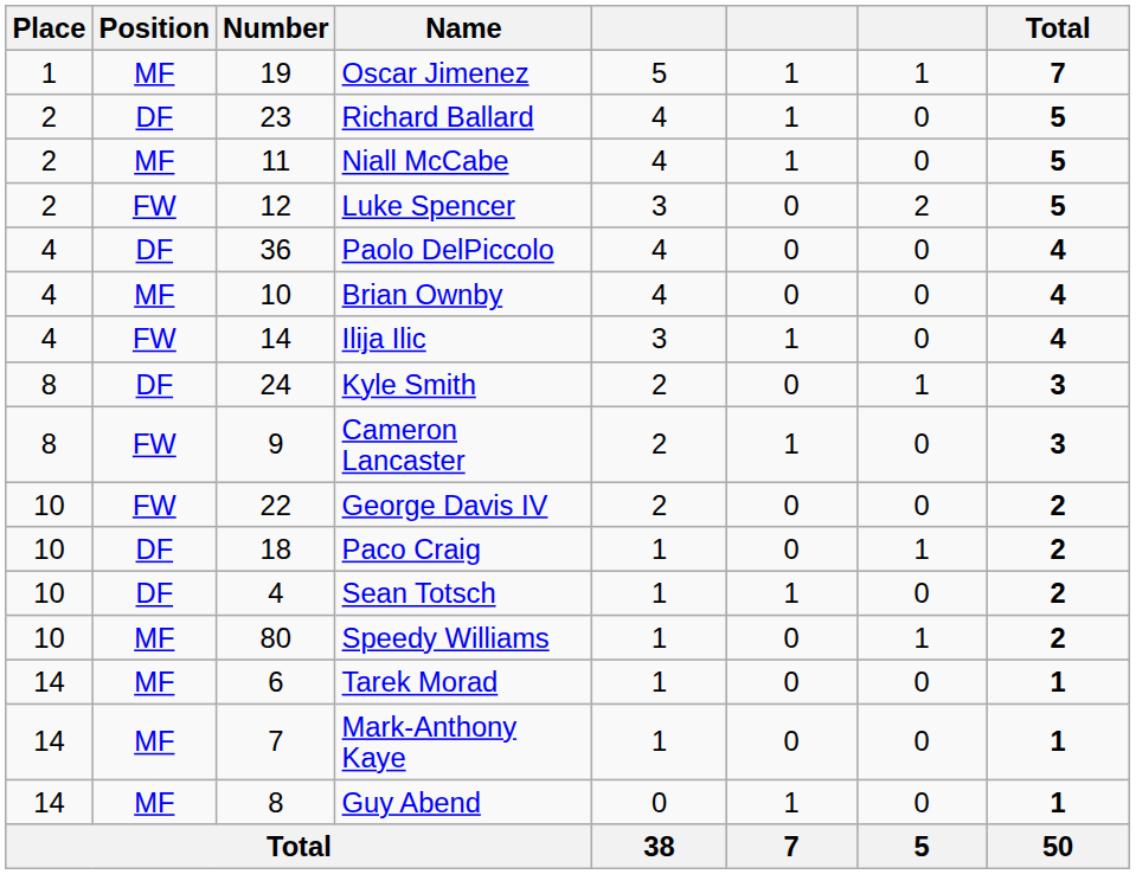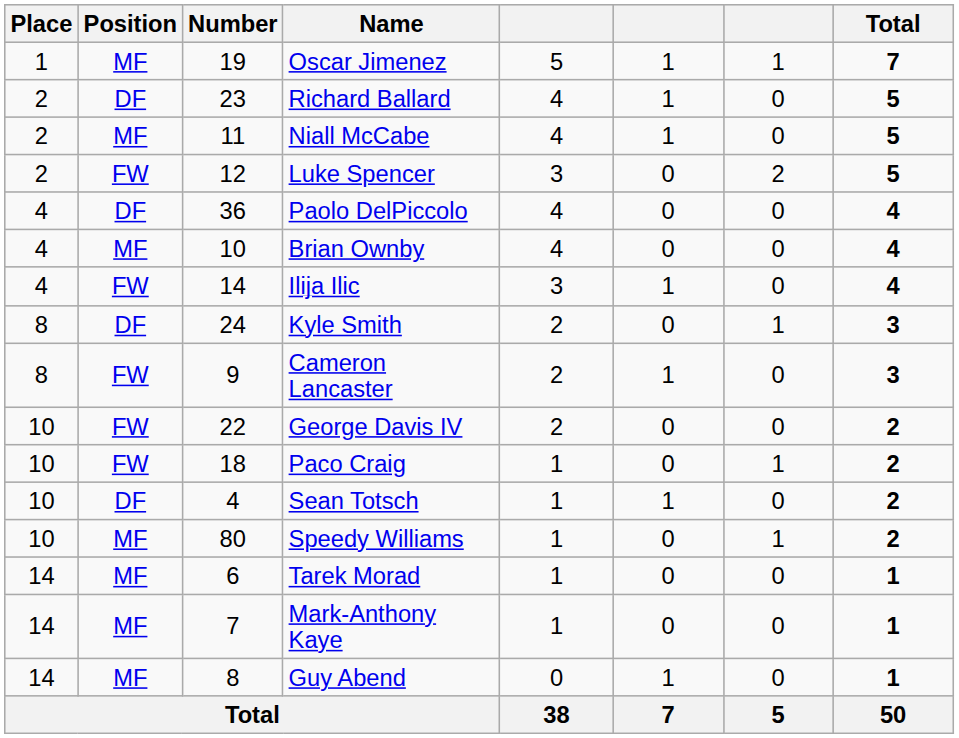 <table class="wikitable sortable" style="font-size: 95%; text-align: center;">
 <tr>
 <th width=40>Place</th>
 <th width=40>Position</th>
 <th width=40>Number</th>
 <th width=150>Name</th>
 <th width=80></th>
 <th width=80></th>
 <th width=80></th>
 <th width=80>Total</th>
 </tr>
 <tr>
 <td>1</td>
 <td><a href='#'>MF</a></td>
 <td>19</td>
 <td align=left> <a href='#'>Oscar Jimenez</a></td>
 <td>5</td>
 <td>1</td>
 <td>1</td>
 <td><strong>7</strong></td>
 </tr>
 <tr>
 <td>2</td>
 <td><a href='#'>DF</a></td>
 <td>23</td>
 <td align=left> <a href='#'>Richard Ballard</a></td>
 <td>4</td>
 <td>1</td>
 <td>0</td>
 <td><strong>5</strong></td>
 </tr>
 <tr>
 <td>2</td>
 <td><a href='#'>MF</a></td>
 <td>11</td>
 <td align=left> <a href='#'>Niall McCabe</a></td>
 <td>4</td>
 <td>1</td>
 <td>0</td>
 <td><strong>5</strong></td>
 </tr>
 <tr>
 <td>2</td>
 <td><a href='#'>FW</a></td>
 <td>12</td>
 <td align=left> <a href='#'>Luke Spencer</a></td>
 <td>3</td>
 <td>0</td>
 <td>2</td>
 <td><strong>5</strong></td>
 </tr>
 <tr>
 <td>4</td>
 <td><a href='#'>DF</a></td>
 <td>36</td>
 <td align=left> <a href='#'>Paolo DelPiccolo</a></td>
 <td>4</td>
 <td>0</td>
 <td>0</td>
 <td><strong>4</strong></td>
 </tr>
 <tr>
 <td>4</td>
 <td><a href='#'>MF</a></td>
 <td>10</td>
 <td align=left> <a href='#'>Brian Ownby</a></td>
 <td>4</td>
 <td>0</td>
 <td>0</td>
 <td><strong>4</strong></td>
 </tr>
 <tr>
 <td>4</td>
 <td><a href='#'>FW</a></td>
 <td>14</td>
 <td align=left> <a href='#'>Ilija Ilic</a></td>
 <td>3</td>
 <td>1</td>
 <td>0</td>
 <td><strong>4</strong></td>
 </tr>
 <tr>
 <td>8</td>
 <td><a href='#'>DF</a></td>
 <td>24</td>
 <td align=left> <a href='#'>Kyle Smith</a></td>
 <td>2</td>
 <td>0</td>
 <td>1</td>
 <td><strong>3</strong></td>
 </tr>
 <tr>
 <td>8</td>
 <td><a href='#'>FW</a></td>
 <td>9</td>
 <td align=left> <a href='#'>Cameron Lancaster</a></td>
 <td>2</td>
 <td>1</td>
 <td>0</td>
 <td><strong>3</strong></td>
 </tr>
 <tr>
 <td>10</td>
 <td><a href='#'>FW</a></td>
 <td>22</td>
 <td align=left> <a href='#'>George Davis IV</a></td>
 <td>2</td>
 <td>0</td>
 <td>0</td>
 <td><strong>2</strong></td>
 </tr>
 <tr>
 <td>10</td>
-<td><a href='#'>DF</a></td>
+<td><a href='#'>FW</a></td>
 <td>18</td>
 <td align=left> <a href='#'>Paco Craig</a></td>
 <td>1</td>
 <td>0</td>
 <td>1</td>
 <td><strong>2</strong></td>
 </tr>
 <tr>
 <td>10</td>
 <td><a href='#'>DF</a></td>
 <td>4</td>
 <td align=left> <a href='#'>Sean Totsch</a></td>
 <td>1</td>
 <td>1</td>
 <td>0</td>
 <td><strong>2</strong></td>
 </tr>
 <tr>
 <td>10</td>
 <td><a href='#'>MF</a></td>
 <td>80</td>
 <td align=left> <a href='#'>Speedy Williams</a></td>
 <td>1</td>
 <td>0</td>
 <td>1</td>
 <td><strong>2</strong></td>
 </tr>
 <tr>
 <td>14</td>
 <td><a href='#'>MF</a></td>
 <td>6</td>
 <td align=left> <a href='#'>Tarek Morad</a></td>
 <td>1</td>
 <td>0</td>
 <td>0</td>
 <td><strong>1</strong></td>
 </tr>
 <tr>
 <td>14</td>
 <td><a href='#'>MF</a></td>
 <td>7</td>
 <td align=left> <a href='#'>Mark-Anthony Kaye</a></td>
 <td>1</td>
 <td>0</td>
 <td>0</td>
 <td><strong>1</strong></td>
 </tr>
 <tr>
 <td>14</td>
 <td><a href='#'>MF</a></td>
 <td>8</td>
 <td align=left> <a href='#'>Guy Abend</a></td>
 <td>0</td>
 <td>1</td>
 <td>0</td>
 <td><strong>1</strong></td>
 </tr>
 <tr>
 <th colspan="4">Total</th>
 <th>38</th>
 <th>7</th>
 <th>5</th>
 <th>50</th>
 </tr>
 </table>
